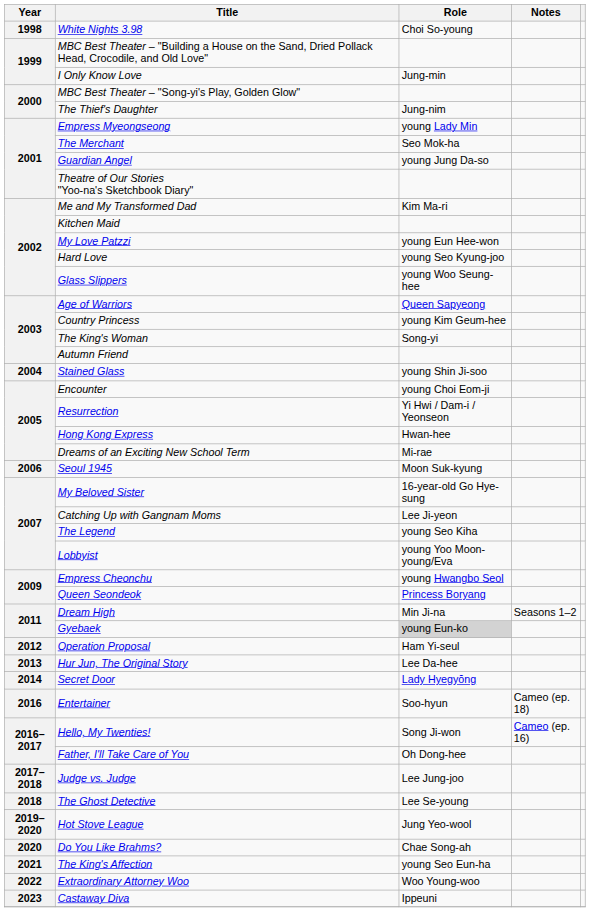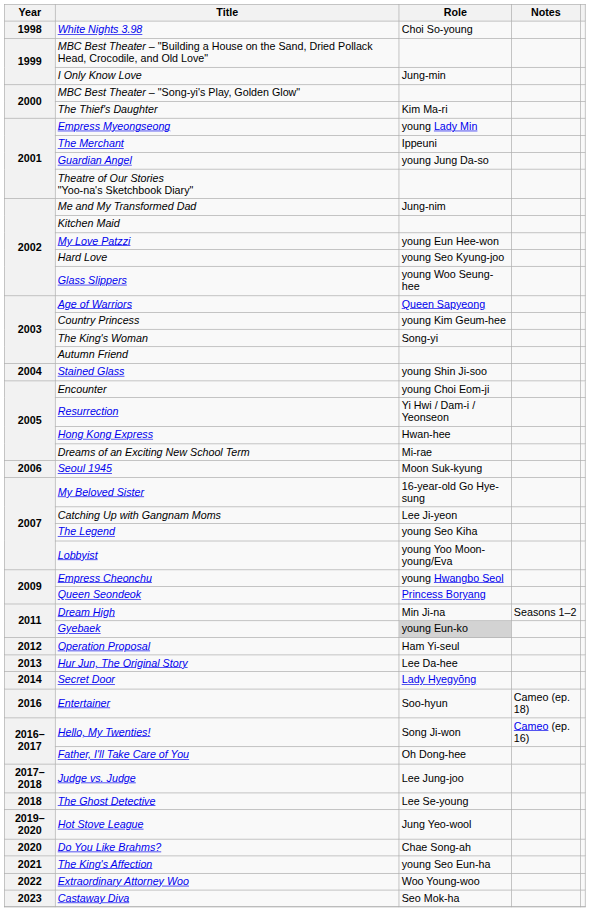 <table class="wikitable plainrowheaders sortable">
 <tr>
 <th scope="col">Year</th>
 <th scope="col">Title</th>
 <th scope="col">Role</th>
 <th scope="col">Notes</th>
 <th scope="col" class="unsortable"></th>
 </tr>
 <tr>
 <th scope="row">1998</th>
 <td><em><a href='#'>White Nights 3.98</a></em></td>
 <td>Choi So-young</td>
 <td></td>
 <td style="text-align:center"></td>
 </tr>
 <tr>
 <th scope="row" rowspan="2">1999</th>
 <td><em>MBC Best Theater</em> – "Building a House on the Sand, Dried Pollack Head, Crocodile, and Old Love"</td>
 <td></td>
 <td></td>
 <td style="text-align:center"></td>
 </tr>
 <tr>
 <td><em>I Only Know Love</em></td>
 <td>Jung-min</td>
 <td></td>
 <td style="text-align:center"></td>
 </tr>
 <tr>
 <th scope="row" rowspan="2">2000</th>
 <td><em>MBC Best Theater</em> – "Song-yi's Play, Golden Glow"</td>
 <td></td>
 <td></td>
 <td style="text-align:center"></td>
 </tr>
 <tr>
 <td><em>The Thief's Daughter</em></td>
-<td>Jung-nim</td>
+<td>Kim Ma-ri</td>
 <td></td>
 <td style="text-align:center"></td>
 </tr>
 <tr>
 <th scope="row" rowspan="4">2001</th>
 <td><em><a href='#'>Empress Myeongseong</a></em></td>
 <td>young <a href='#'>Lady Min</a></td>
 <td></td>
 <td style="text-align:center"></td>
 </tr>
 <tr>
 <td><em><a href='#'>The Merchant</a></em></td>
-<td>Seo Mok-ha</td>
+<td>Ippeuni</td>
 <td></td>
 <td style="text-align:center"></td>
 </tr>
 <tr>
 <td><em><a href='#'>Guardian Angel</a></em></td>
 <td>young Jung Da-so</td>
 <td></td>
 <td style="text-align:center"></td>
 </tr>
 <tr>
 <td><em>Theatre of Our Stories</em><br>"Yoo-na's Sketchbook Diary"</td>
 <td></td>
 <td></td>
 <td style="text-align:center"></td>
 </tr>
 <tr>
 <th scope="row" rowspan="5">2002</th>
 <td><em>Me and My Transformed Dad</em></td>
-<td>Kim Ma-ri</td>
+<td>Jung-nim</td>
 <td></td>
 <td style="text-align:center"></td>
 </tr>
 <tr>
 <td><em>Kitchen Maid</em></td>
 <td></td>
 <td></td>
 <td style="text-align:center"></td>
 </tr>
 <tr>
 <td><em><a href='#'>My Love Patzzi</a></em></td>
 <td>young Eun Hee-won</td>
 <td></td>
 <td style="text-align:center"></td>
 </tr>
 <tr>
 <td><em>Hard Love</em></td>
 <td>young Seo Kyung-joo</td>
 <td></td>
 <td style="text-align:center"></td>
 </tr>
 <tr>
 <td><em><a href='#'>Glass Slippers</a></em></td>
 <td>young Woo Seung-hee</td>
 <td></td>
 <td style="text-align:center"></td>
 </tr>
 <tr>
 <th scope="row" rowspan="4">2003</th>
 <td><em><a href='#'>Age of Warriors</a></em></td>
 <td><a href='#'>Queen Sapyeong</a></td>
 <td></td>
 <td style="text-align:center"></td>
 </tr>
 <tr>
 <td><em>Country Princess</em></td>
 <td>young Kim Geum-hee</td>
 <td></td>
 <td style="text-align:center"></td>
 </tr>
 <tr>
 <td><em>The King's Woman</em></td>
 <td>Song-yi</td>
 <td></td>
 <td style="text-align:center"></td>
 </tr>
 <tr>
 <td><em>Autumn Friend</em></td>
 <td></td>
 <td></td>
 <td style="text-align:center"></td>
 </tr>
 <tr>
 <th scope="row">2004</th>
 <td><em><a href='#'>Stained Glass</a></em></td>
 <td>young Shin Ji-soo</td>
 <td></td>
 <td style="text-align:center"></td>
 </tr>
 <tr>
 <th scope="row" rowspan="4">2005</th>
 <td><em>Encounter</em></td>
 <td>young Choi Eom-ji</td>
 <td></td>
 <td style="text-align:center"></td>
 </tr>
 <tr>
 <td><em><a href='#'>Resurrection</a></em></td>
 <td>Yi Hwi / Dam-i / Yeonseon</td>
 <td></td>
 <td style="text-align:center"></td>
 </tr>
 <tr>
 <td><em><a href='#'>Hong Kong Express</a></em></td>
 <td>Hwan-hee</td>
 <td></td>
 <td style="text-align:center"></td>
 </tr>
 <tr>
 <td><em>Dreams of an Exciting New School Term</em></td>
 <td>Mi-rae</td>
 <td></td>
 <td style="text-align:center"></td>
 </tr>
 <tr>
 <th scope="row">2006</th>
 <td><em><a href='#'>Seoul 1945</a></em></td>
 <td>Moon Suk-kyung</td>
 <td></td>
 <td style="text-align:center"></td>
 </tr>
 <tr>
 <th scope="row" rowspan="4">2007</th>
 <td><em><a href='#'>My Beloved Sister</a></em></td>
 <td>16-year-old Go Hye-sung</td>
 <td></td>
 <td style="text-align:center"></td>
 </tr>
 <tr>
 <td><em>Catching Up with Gangnam Moms</em></td>
 <td>Lee Ji-yeon</td>
 <td></td>
 <td style="text-align:center"></td>
 </tr>
 <tr>
 <td><em><a href='#'>The Legend</a></em></td>
 <td>young Seo Kiha</td>
 <td></td>
 <td style="text-align:center"></td>
 </tr>
 <tr>
 <td><em><a href='#'>Lobbyist</a></em></td>
 <td>young Yoo Moon-young/Eva</td>
 <td></td>
 <td style="text-align:center"></td>
 </tr>
 <tr>
 <th scope="row" rowspan="2">2009</th>
 <td><em><a href='#'>Empress Cheonchu</a></em></td>
 <td>young <a href='#'>Hwangbo Seol</a></td>
 <td></td>
 <td style="text-align:center"></td>
 </tr>
 <tr>
 <td><em><a href='#'>Queen Seondeok</a></em></td>
 <td><a href='#'>Princess Boryang</a></td>
 <td></td>
 <td style="text-align:center"></td>
 </tr>
 <tr>
 <th scope="row" rowspan="2">2011</th>
 <td><em><a href='#'>Dream High</a></em></td>
 <td>Min Ji-na</td>
 <td>Seasons 1–2</td>
 <td style="text-align:center"></td>
 </tr>
 <tr>
 <td><em><a href='#'>Gyebaek</a></em></td>
 <td style="background: lightgrey;">young Eun-ko</td>
 <td></td>
 <td style="text-align:center"></td>
 </tr>
 <tr>
 <th scope="row">2012</th>
 <td><em><a href='#'>Operation Proposal</a></em></td>
 <td>Ham Yi-seul</td>
 <td></td>
 <td style="text-align:center"></td>
 </tr>
 <tr>
 <th scope="row">2013</th>
 <td><em><a href='#'>Hur Jun, The Original Story</a></em></td>
 <td>Lee Da-hee</td>
 <td></td>
 <td style="text-align:center"></td>
 </tr>
 <tr>
 <th scope="row">2014</th>
 <td><em><a href='#'>Secret Door</a></em></td>
 <td><a href='#'>Lady Hyegyŏng</a></td>
 <td></td>
 <td style="text-align:center"></td>
 </tr>
 <tr>
 <th scope="row">2016</th>
 <td><em><a href='#'>Entertainer</a></em></td>
 <td>Soo-hyun</td>
 <td>Cameo (ep. 18)</td>
 <td style="text-align:center"></td>
 </tr>
 <tr>
 <th scope="row" rowspan="2">2016–2017</th>
 <td><em><a href='#'>Hello, My Twenties!</a></em></td>
 <td>Song Ji-won</td>
 <td><a href='#'>Cameo</a> (ep. 16)</td>
 <td style="text-align:center"></td>
 </tr>
 <tr>
 <td><em><a href='#'>Father, I'll Take Care of You</a></em></td>
 <td>Oh Dong-hee</td>
 <td></td>
 <td style="text-align:center"></td>
 </tr>
 <tr>
 <th scope="row">2017–2018</th>
 <td><em><a href='#'>Judge vs. Judge</a></em></td>
 <td>Lee Jung-joo</td>
 <td></td>
 <td style="text-align:center"></td>
 </tr>
 <tr>
 <th scope="row">2018</th>
 <td><em><a href='#'>The Ghost Detective</a></em></td>
 <td>Lee Se-young</td>
 <td></td>
 <td style="text-align:center"></td>
 </tr>
 <tr>
 <th scope="row">2019–2020</th>
 <td><em><a href='#'>Hot Stove League</a></em></td>
 <td>Jung Yeo-wool</td>
 <td></td>
 <td style="text-align:center"></td>
 </tr>
 <tr>
 <th scope="row">2020</th>
 <td><em><a href='#'>Do You Like Brahms?</a></em></td>
 <td>Chae Song-ah</td>
 <td></td>
 <td style="text-align:center"></td>
 </tr>
 <tr>
 <th scope="row">2021</th>
 <td><em><a href='#'>The King's Affection</a></em></td>
 <td>young Seo Eun-ha</td>
 <td></td>
 <td style="text-align:center"></td>
 </tr>
 <tr>
 <th scope="row">2022</th>
 <td><em><a href='#'>Extraordinary Attorney Woo</a></em></td>
 <td>Woo Young-woo</td>
 <td></td>
 <td style="text-align:center"></td>
 </tr>
 <tr>
 <th scope="row">2023</th>
 <td><em><a href='#'>Castaway Diva</a></em></td>
-<td>Ippeuni</td>
+<td>Seo Mok-ha</td>
 <td></td>
 <td style="text-align:center"></td>
 </tr>
 <tr>
 </tr>
 </table>
